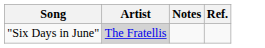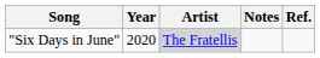 <table class="wikitable sortable">
 <tr>
 <th>Song</th>
+<th>Year</th>
 <th>Artist</th>
 <th class="unsortable">Notes</th>
 <th>Ref.</th>
 </tr>
 <tr>
 <td>"Six Days in June"</td>
+<td>2020</td>
 <td style="background: lightgrey;"><a href='#'>The Fratellis</a></td>
 <td></td>
 <td></td>
 </tr>
 </table>
